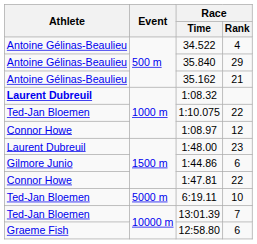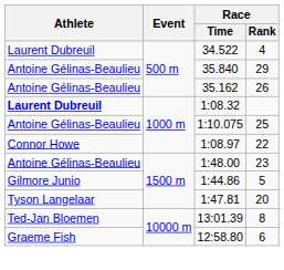 <table class=wikitable style=font-size:90%;text-align:center>
 <tr>
 <th rowspan=2>Athlete</th>
 <th rowspan=2>Event</th>
 <th colspan=2>Race</th>
 </tr>
 <tr style=font-size:95%>
 <th>Time</th>
 <th>Rank</th>
 </tr>
 <tr>
-<td align=left><a href='#'>Antoine Gélinas-Beaulieu</a></td>
+<td align=left><a href='#'>Laurent Dubreuil</a></td>
 <td align=left rowspan=3><a href='#'>500 m</a></td>
 <td>34.522</td>
 <td>4</td>
 </tr>
 <tr>
 <td align=left><a href='#'>Antoine Gélinas-Beaulieu</a></td>
 <td>35.840</td>
 <td>29</td>
 </tr>
 <tr>
 <td align=left><a href='#'>Antoine Gélinas-Beaulieu</a></td>
 <td>35.162</td>
-<td>21</td>
+<td>26</td>
 </tr>
 <tr>
 <td align=left><strong><a href='#'>Laurent Dubreuil</a></strong></td>
 <td align=left rowspan=3><a href='#'>1000 m</a></td>
 <td>1:08.32</td>
 <td></td>
 </tr>
 <tr>
-<td align=left><a href='#'>Ted-Jan Bloemen</a></td>
+<td align=left><a href='#'>Antoine Gélinas-Beaulieu</a></td>
 <td>1:10.075</td>
-<td>22</td>
+<td>25</td>
 </tr>
 <tr>
 <td align=left><a href='#'>Connor Howe</a></td>
 <td>1:08.97</td>
-<td>12</td>
+<td>22</td>
 </tr>
 <tr>
-<td align=left><a href='#'>Laurent Dubreuil</a></td>
+<td align=left><a href='#'>Antoine Gélinas-Beaulieu</a></td>
 <td align=left rowspan=3><a href='#'>1500 m</a></td>
 <td>1:48.00</td>
 <td>23</td>
 </tr>
 <tr>
 <td align=left><a href='#'>Gilmore Junio</a></td>
 <td>1:44.86</td>
-<td>6</td>
+<td>5</td>
 </tr>
 <tr>
-<td align=left><a href='#'>Connor Howe</a></td>
+<td align=left><a href='#'>Tyson Langelaar</a></td>
 <td>1:47.81</td>
-<td>22</td>
-</tr>
-<tr>
-<td align=left><a href='#'>Ted-Jan Bloemen</a></td>
-<td align=left><a href='#'>5000 m</a></td>
-<td>6:19.11</td>
-<td>10</td>
+<td>20</td>
 </tr>
 <tr>
 <td align=left><a href='#'>Ted-Jan Bloemen</a></td>
 <td align=left rowspan=2><a href='#'>10000 m</a></td>
 <td>13:01.39</td>
-<td>7</td>
+<td>8</td>
 </tr>
 <tr>
 <td align=left><a href='#'>Graeme Fish</a></td>
 <td>12:58.80</td>
 <td>6</td>
 </tr>
 </table>
